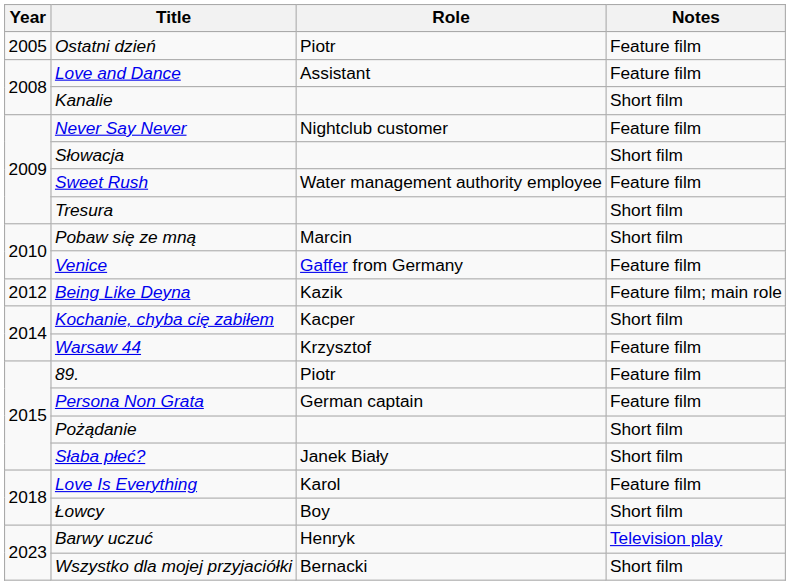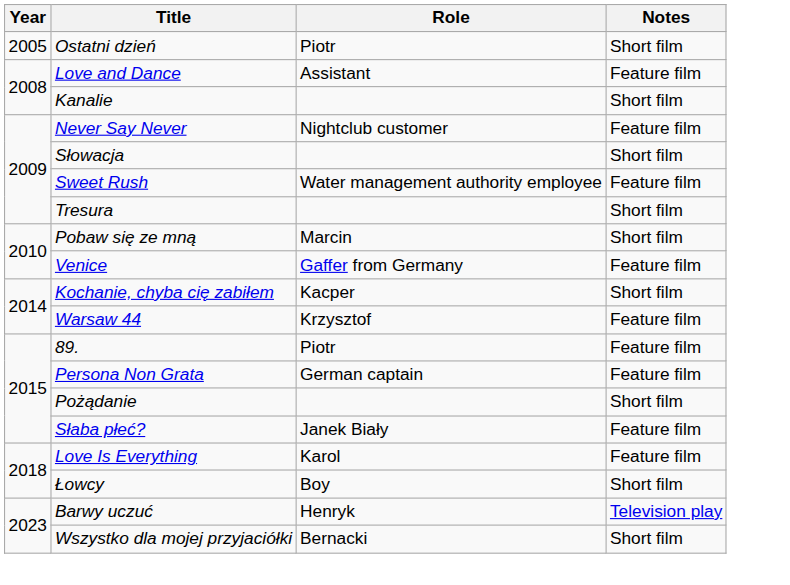 <table class="wikitable plainrowheaders sortable">
 <tr>
 <th scope="col">Year</th>
 <th scope="col">Title</th>
 <th scope="col">Role</th>
 <th scope="col" class="unsortable">Notes</th>
 </tr>
 <tr>
 <td>2005</td>
 <td><em>Ostatni dzień</em></td>
 <td>Piotr</td>
-<td>Feature film</td>
+<td>Short film</td>
 </tr>
 <tr>
 <td rowspan=2>2008</td>
 <td><em><a href='#'>Love and Dance</a></em></td>
 <td>Assistant</td>
 <td>Feature film</td>
 </tr>
 <tr>
 <td><em>Kanalie</em></td>
 <td></td>
 <td>Short film</td>
 </tr>
 <tr>
 <td rowspan=4>2009</td>
 <td><em><a href='#'>Never Say Never</a></em></td>
 <td>Nightclub customer</td>
 <td>Feature film</td>
 </tr>
 <tr>
 <td><em>Słowacja</em></td>
 <td></td>
 <td>Short film</td>
 </tr>
 <tr>
 <td><em><a href='#'>Sweet Rush</a></em></td>
 <td>Water management authority employee</td>
 <td>Feature film</td>
 </tr>
 <tr>
 <td><em>Tresura</em></td>
 <td></td>
 <td>Short film</td>
 </tr>
 <tr>
 <td rowspan=2>2010</td>
 <td><em>Pobaw się ze mną</em></td>
 <td>Marcin</td>
 <td>Short film</td>
 </tr>
 <tr>
 <td><em><a href='#'>Venice</a></em></td>
 <td><a href='#'>Gaffer</a> from Germany</td>
 <td>Feature film</td>
 </tr>
 <tr>
-<td>2012</td>
-<td><em><a href='#'>Being Like Deyna</a></em></td>
-<td>Kazik</td>
-<td>Feature film; main role</td>
-</tr>
-<tr>
 <td rowspan=2>2014</td>
 <td><em><a href='#'>Kochanie, chyba cię zabiłem</a></em></td>
 <td>Kacper</td>
 <td>Short film</td>
 </tr>
 <tr>
 <td><em><a href='#'>Warsaw 44</a></em></td>
 <td>Krzysztof</td>
 <td>Feature film</td>
 </tr>
 <tr>
 <td rowspan=4>2015</td>
 <td><em>89.</em></td>
 <td>Piotr</td>
 <td>Feature film</td>
 </tr>
 <tr>
 <td><em><a href='#'>Persona Non Grata</a></em></td>
 <td>German captain</td>
 <td>Feature film</td>
 </tr>
 <tr>
 <td><em>Pożądanie</em></td>
 <td></td>
 <td>Short film</td>
 </tr>
 <tr>
 <td><em><a href='#'>Słaba płeć?</a></em></td>
 <td>Janek Biały</td>
-<td>Short film</td>
+<td>Feature film</td>
 </tr>
 <tr>
 <td rowspan=2>2018</td>
 <td><em><a href='#'>Love Is Everything</a></em></td>
 <td>Karol</td>
 <td>Feature film</td>
 </tr>
 <tr>
 <td><em>Łowcy</em></td>
 <td>Boy</td>
 <td>Short film</td>
 </tr>
 <tr>
 <td rowspan=2>2023</td>
 <td><em>Barwy uczuć</em></td>
 <td>Henryk</td>
 <td><a href='#'>Television play</a></td>
 </tr>
 <tr>
 <td><em>Wszystko dla mojej przyjaciółki</em></td>
 <td>Bernacki</td>
 <td>Short film</td>
 </tr>
 </table>
